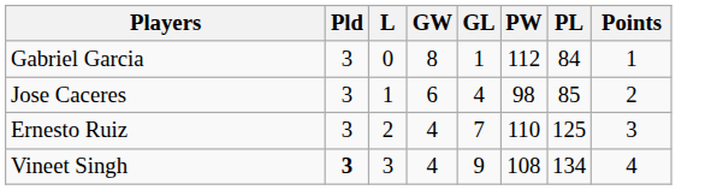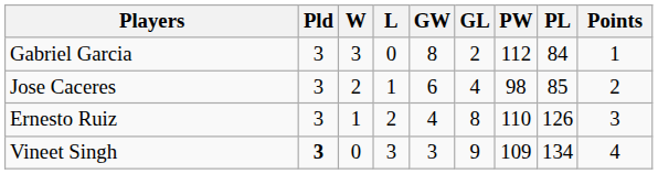 <table class=wikitable style="text-align:center">
 <tr>
 <th width=220>Players</th>
 <th width=20>Pld</th>
+<th width=20>W</th>
 <th width=20>L</th>
 <th width=20>GW</th>
 <th width=20>GL</th>
 <th width=20>PW</th>
 <th width=20>PL</th>
 <th width=50>Points</th>
 </tr>
 <tr>
 <td align=left> Gabriel Garcia</td>
 <td>3</td>
+<td>3</td>
 <td>0</td>
 <td>8</td>
-<td>1</td>
+<td>2</td>
 <td>112</td>
 <td>84</td>
 <td>1</td>
 </tr>
 <tr>
 <td align=left> Jose Caceres</td>
 <td>3</td>
+<td>2</td>
 <td>1</td>
 <td>6</td>
 <td>4</td>
 <td>98</td>
 <td>85</td>
 <td>2</td>
 </tr>
 <tr>
 <td align=left> Ernesto Ruiz</td>
 <td>3</td>
+<td>1</td>
 <td>2</td>
 <td>4</td>
-<td>7</td>
+<td>8</td>
 <td>110</td>
-<td>125</td>
+<td>126</td>
 <td>3</td>
 </tr>
 <tr>
 <td align=left> Vineet Singh</td>
 <td><strong>3</strong></td>
+<td>0</td>
 <td>3</td>
-<td>4</td>
+<td>3</td>
 <td>9</td>
-<td>108</td>
+<td>109</td>
 <td>134</td>
 <td>4</td>
 </tr>
 </table>
